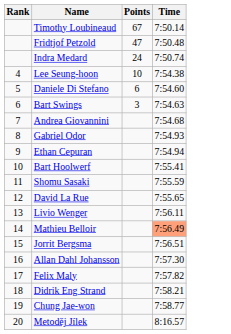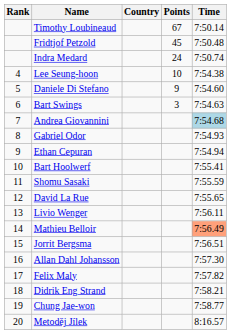 <table class="wikitable sortable" style="text-align:center">
 <tr>
 <th>Rank</th>
 <th>Name</th>
+<th>Country</th>
 <th>Points</th>
 <th>Time</th>
 </tr>
 <tr>
 <td></td>
 <td align=left><a href='#'>Timothy Loubineaud</a></td>
+<td align=left></td>
 <td>67</td>
 <td>7:50.14</td>
 </tr>
 <tr>
 <td></td>
 <td align=left><a href='#'>Fridtjof Petzold</a></td>
-<td>47</td>
+<td align=left></td>
+<td>45</td>
 <td>7:50.48</td>
 </tr>
 <tr>
 <td></td>
 <td align=left><a href='#'>Indra Medard</a></td>
+<td align=left></td>
 <td>24</td>
 <td>7:50.74</td>
 </tr>
 <tr>
 <td>4</td>
 <td align=left><a href='#'>Lee Seung-hoon</a></td>
+<td align=left></td>
 <td>10</td>
 <td>7:54.38</td>
 </tr>
 <tr>
 <td>5</td>
 <td align=left><a href='#'>Daniele Di Stefano</a></td>
-<td>6</td>
+<td align=left></td>
+<td>9</td>
 <td>7:54.60</td>
 </tr>
 <tr>
 <td>6</td>
 <td align=left><a href='#'>Bart Swings</a></td>
+<td align=left></td>
 <td>3</td>
 <td>7:54.63</td>
 </tr>
 <tr>
 <td>7</td>
 <td align=left><a href='#'>Andrea Giovannini</a></td>
+<td align=left></td>
 <td></td>
-<td>7:54.68</td>
+<td style="background: lightblue;">7:54.68</td>
 </tr>
 <tr>
 <td>8</td>
 <td align=left><a href='#'>Gabriel Odor</a></td>
+<td align=left></td>
 <td></td>
 <td>7:54.93</td>
 </tr>
 <tr>
 <td>9</td>
 <td align=left><a href='#'>Ethan Cepuran</a></td>
+<td align=left></td>
 <td></td>
 <td>7:54.94</td>
 </tr>
 <tr>
 <td>10</td>
 <td align=left><a href='#'>Bart Hoolwerf</a></td>
+<td align=left></td>
 <td></td>
 <td>7:55.41</td>
 </tr>
 <tr>
 <td>11</td>
 <td align=left><a href='#'>Shomu Sasaki</a></td>
+<td align=left></td>
 <td></td>
 <td>7:55.59</td>
 </tr>
 <tr>
 <td>12</td>
 <td align=left><a href='#'>David La Rue</a></td>
+<td align=left></td>
 <td></td>
 <td>7:55.65</td>
 </tr>
 <tr>
 <td>13</td>
 <td align=left><a href='#'>Livio Wenger</a></td>
+<td align=left></td>
 <td></td>
 <td>7:56.11</td>
 </tr>
 <tr>
 <td>14</td>
 <td align=left><a href='#'>Mathieu Belloir</a></td>
+<td align=left></td>
 <td></td>
 <td style="background: lightsalmon;">7:56.49</td>
 </tr>
 <tr>
 <td>15</td>
 <td align=left><a href='#'>Jorrit Bergsma</a></td>
+<td align=left></td>
 <td></td>
 <td>7:56.51</td>
 </tr>
 <tr>
 <td>16</td>
 <td align=left><a href='#'>Allan Dahl Johansson</a></td>
+<td align=left></td>
 <td></td>
 <td>7:57.30</td>
 </tr>
 <tr>
 <td>17</td>
 <td align=left><a href='#'>Felix Maly</a></td>
+<td align=left></td>
 <td></td>
 <td>7:57.82</td>
 </tr>
 <tr>
 <td>18</td>
 <td align=left><a href='#'>Didrik Eng Strand</a></td>
+<td align=left></td>
 <td></td>
 <td>7:58.21</td>
 </tr>
 <tr>
 <td>19</td>
 <td align=left><a href='#'>Chung Jae-won</a></td>
+<td align=left></td>
 <td></td>
 <td>7:58.77</td>
 </tr>
 <tr>
 <td>20</td>
 <td align=left><a href='#'>Metoděj Jílek</a></td>
+<td align=left></td>
 <td></td>
 <td>8:16.57</td>
 </tr>
 </table>
